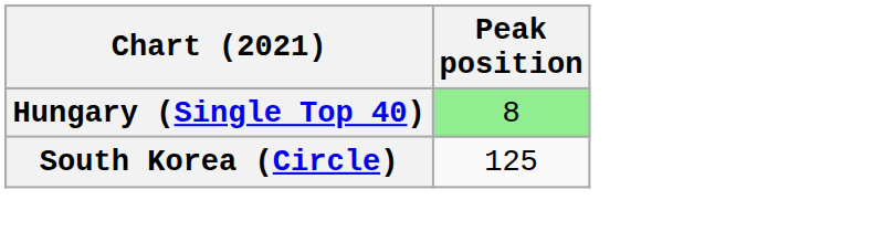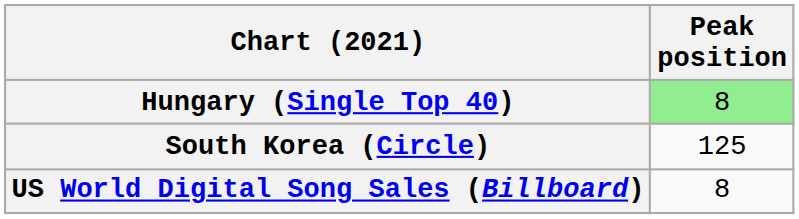 <table class="wikitable sortable plainrowheaders" style="text-align:center">
 <tr>
 <th scope="col">Chart (2021)</th>
 <th scope="col">Peak<br>position</th>
 </tr>
 <tr>
 <th scope="row">Hungary (<a href='#'>Single Top 40</a>)</th>
 <td style="background: lightgreen;">8</td>
 </tr>
 <tr>
 <th scope="row">South Korea (<a href='#'>Circle</a>)</th>
 <td>125</td>
 </tr>
+<tr>
+<th scope="row">US <a href='#'>World Digital Song Sales</a> (<em><a href='#'>Billboard</a></em>)</th>
+<td>8</td>
+</tr>
 </table>
